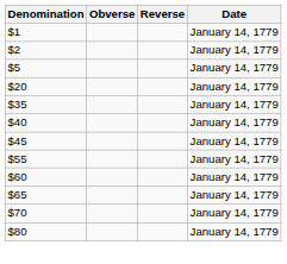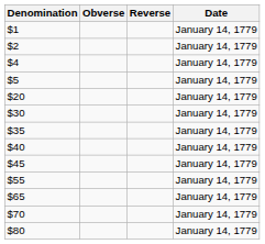 <table class="wikitable">
 <tr>
 <th>Denomination</th>
 <th>Obverse</th>
 <th>Reverse</th>
 <th>Date</th>
 </tr>
 <tr>
 <td>$1</td>
 <td></td>
 <td></td>
 <td>January 14, 1779</td>
 </tr>
 <tr>
 <td>$2</td>
 <td></td>
 <td></td>
 <td>January 14, 1779</td>
 </tr>
 <tr>
+<td>$4</td>
+<td></td>
+<td></td>
+<td>January 14, 1779</td>
+</tr>
+<tr>
 <td>$5</td>
 <td></td>
 <td></td>
 <td>January 14, 1779</td>
 </tr>
 <tr>
 <td>$20</td>
+<td></td>
+<td></td>
+<td>January 14, 1779</td>
+</tr>
+<tr>
+<td>$30</td>
 <td></td>
 <td></td>
 <td>January 14, 1779</td>
 </tr>
 <tr>
 <td>$35</td>
 <td></td>
 <td></td>
 <td>January 14, 1779</td>
 </tr>
 <tr>
 <td>$40</td>
 <td></td>
 <td></td>
 <td>January 14, 1779</td>
 </tr>
 <tr>
 <td>$45</td>
 <td></td>
 <td></td>
 <td>January 14, 1779</td>
 </tr>
 <tr>
 <td>$55</td>
 <td></td>
 <td></td>
 <td>January 14, 1779</td>
 </tr>
 <tr>
-<td>$60</td>
-<td></td>
-<td></td>
-<td>January 14, 1779</td>
-</tr>
-<tr>
 <td>$65</td>
 <td></td>
 <td></td>
 <td>January 14, 1779</td>
 </tr>
 <tr>
 <td>$70</td>
 <td></td>
 <td></td>
 <td>January 14, 1779</td>
 </tr>
 <tr>
 <td>$80</td>
 <td></td>
 <td></td>
 <td>January 14, 1779</td>
 </tr>
 </table>
